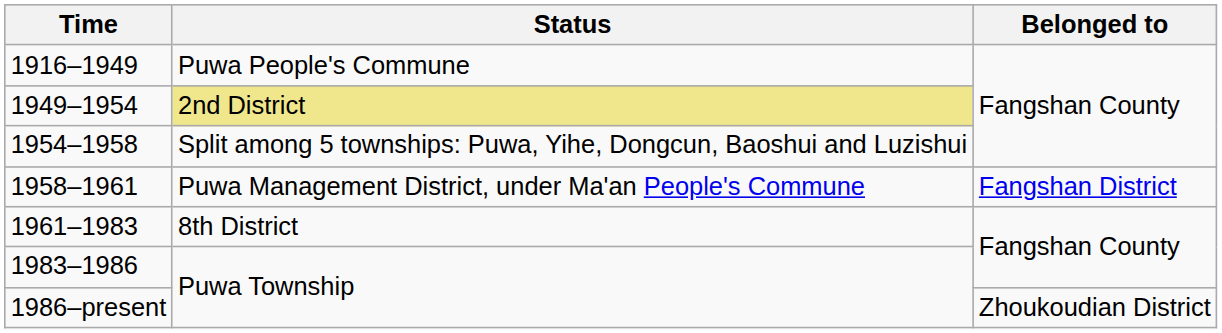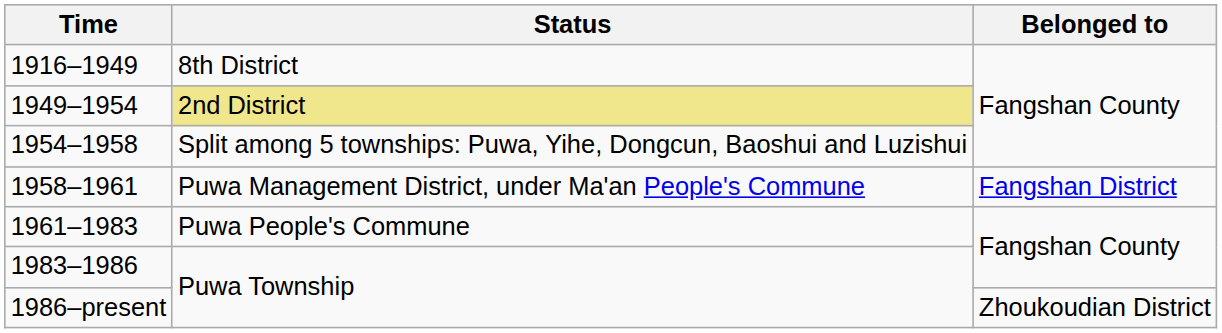 <table class="wikitable">
 <tr>
 <th>Time</th>
 <th>Status</th>
 <th>Belonged to</th>
 </tr>
 <tr>
 <td>1916–1949</td>
-<td>Puwa People's Commune</td>
+<td>8th District</td>
 <td rowspan="3">Fangshan County</td>
 </tr>
 <tr>
 <td>1949–1954</td>
 <td style="background: khaki;">2nd District</td>
 </tr>
 <tr>
 <td>1954–1958</td>
 <td>Split among 5 townships: Puwa, Yihe, Dongcun, Baoshui and Luzishui</td>
 </tr>
 <tr>
 <td>1958–1961</td>
 <td>Puwa Management District, under Ma'an <a href='#'>People's Commune</a></td>
 <td><a href='#'>Fangshan District</a></td>
 </tr>
 <tr>
 <td>1961–1983</td>
-<td>8th District</td>
+<td>Puwa People's Commune</td>
 <td rowspan="2">Fangshan County</td>
 </tr>
 <tr>
 <td>1983–1986</td>
 <td rowspan="2">Puwa Township</td>
 </tr>
 <tr>
 <td>1986–present</td>
 <td>Zhoukoudian District</td>
 </tr>
 </table>
